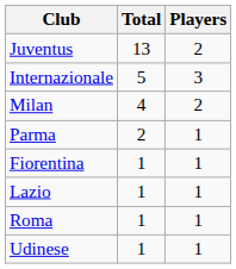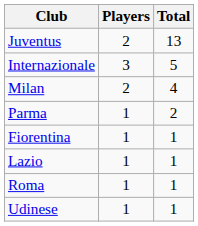 <table class="sortable wikitable">
 <tr>
 <th>Club</th>
+<th>Players</th>
 <th>Total</th>
-<th>Players</th>
 </tr>
 <tr>
 <td><a href='#'>Juventus</a></td>
+<td align=center>2</td>
 <td align=center>13</td>
-<td align=center>2</td>
 </tr>
 <tr>
 <td><a href='#'>Internazionale</a></td>
+<td align=center>3</td>
 <td align=center>5</td>
-<td align=center>3</td>
 </tr>
 <tr>
 <td><a href='#'>Milan</a></td>
+<td align=center>2</td>
 <td align=center>4</td>
-<td align=center>2</td>
 </tr>
 <tr>
 <td><a href='#'>Parma</a></td>
+<td align=center>1</td>
 <td align=center>2</td>
-<td align=center>1</td>
 </tr>
 <tr>
 <td><a href='#'>Fiorentina</a></td>
 <td align=center>1</td>
 <td align=center>1</td>
 </tr>
 <tr>
 <td><a href='#'>Lazio</a></td>
 <td align=center>1</td>
 <td align=center>1</td>
 </tr>
 <tr>
 <td><a href='#'>Roma</a></td>
 <td align=center>1</td>
 <td align=center>1</td>
 </tr>
 <tr>
 <td><a href='#'>Udinese</a></td>
 <td align=center>1</td>
 <td align=center>1</td>
 </tr>
 </table>
